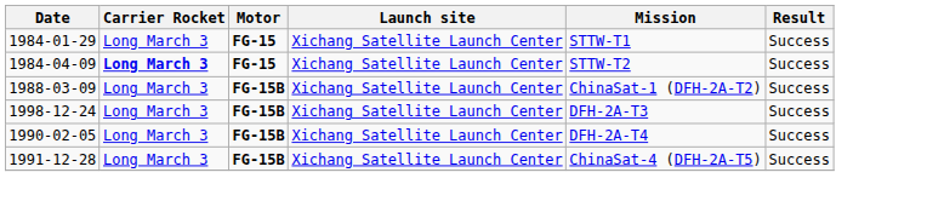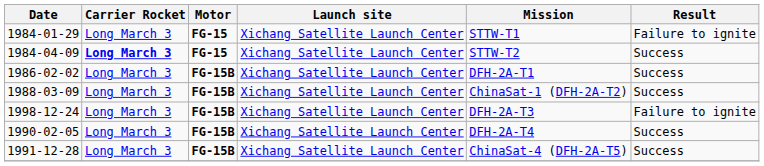 <table class="wikitable sortable mw-collapsible mw-collapsed">
 <tr>
 <th>Date</th>
 <th>Carrier Rocket</th>
 <th>Motor</th>
 <th>Launch site</th>
 <th>Mission</th>
 <th>Result</th>
 </tr>
 <tr>
 <td>1984-01-29</td>
 <td><a href='#'>Long March 3</a></td>
 <td><strong>FG-15</strong></td>
 <td><a href='#'>Xichang Satellite Launch Center</a></td>
 <td><a href='#'>STTW-T1</a></td>
-<td>Success</td>
+<td>Failure to ignite</td>
 </tr>
 <tr>
 <td>1984-04-09</td>
 <td><strong><a href='#'>Long March 3</a></strong></td>
 <td><strong>FG-15</strong></td>
 <td><a href='#'>Xichang Satellite Launch Center</a></td>
 <td><a href='#'>STTW-T2</a></td>
+<td>Success</td>
+</tr>
+<tr>
+<td>1986-02-02</td>
+<td><a href='#'>Long March 3</a></td>
+<td><strong>FG-15B</strong></td>
+<td><a href='#'>Xichang Satellite Launch Center</a></td>
+<td><a href='#'>DFH-2A-T1</a></td>
 <td>Success</td>
 </tr>
 <tr>
 <td>1988-03-09</td>
 <td><a href='#'>Long March 3</a></td>
 <td><strong>FG-15B</strong></td>
 <td><a href='#'>Xichang Satellite Launch Center</a></td>
 <td><a href='#'>ChinaSat-1</a> (<a href='#'>DFH-2A-T2</a>)</td>
 <td>Success</td>
 </tr>
 <tr>
 <td>1998-12-24</td>
 <td><a href='#'>Long March 3</a></td>
 <td><strong>FG-15B</strong></td>
 <td><a href='#'>Xichang Satellite Launch Center</a></td>
 <td><a href='#'>DFH-2A-T3</a></td>
-<td>Success</td>
+<td>Failure to ignite</td>
 </tr>
 <tr>
 <td>1990-02-05</td>
 <td><a href='#'>Long March 3</a></td>
 <td><strong>FG-15B</strong></td>
 <td><a href='#'>Xichang Satellite Launch Center</a></td>
 <td><a href='#'>DFH-2A-T4</a></td>
 <td>Success</td>
 </tr>
 <tr>
 <td>1991-12-28</td>
 <td><a href='#'>Long March 3</a></td>
 <td><strong>FG-15B</strong></td>
 <td><a href='#'>Xichang Satellite Launch Center</a></td>
 <td><a href='#'>ChinaSat-4</a> (<a href='#'>DFH-2A-T5</a>)</td>
 <td>Success</td>
 </tr>
 <tr>
 </tr>
 </table>
